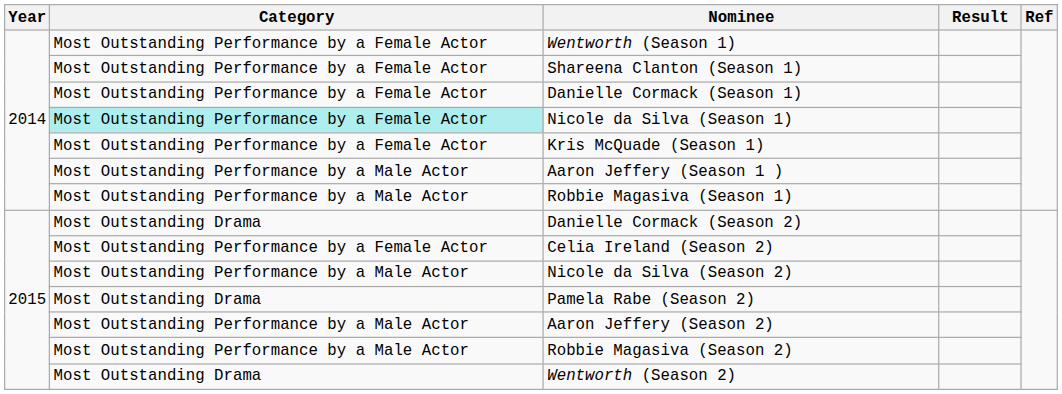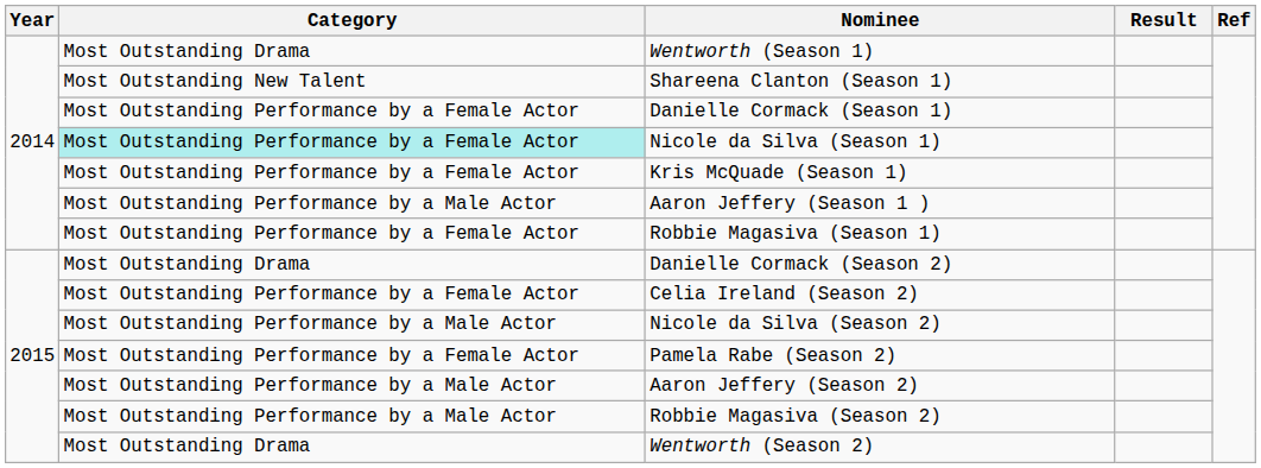 <table class="wikitable">
 <tr>
 <th>Year</th>
 <th width="470">Category</th>
 <th width="375">Nominee</th>
 <th width="65">Result</th>
 <th>Ref</th>
 </tr>
 <tr>
 <td rowspan="7">2014</td>
-<td>Most Outstanding Performance by a Female Actor</td>
+<td>Most Outstanding Drama</td>
 <td><em>Wentworth</em> (Season 1)</td>
 <td></td>
 <td align="center" rowspan="7"><br></td>
 </tr>
 <tr>
-<td>Most Outstanding Performance by a Female Actor</td>
+<td>Most Outstanding New Talent</td>
 <td>Shareena Clanton (Season 1)</td>
 <td></td>
 </tr>
 <tr>
 <td>Most Outstanding Performance by a Female Actor</td>
 <td>Danielle Cormack (Season 1)</td>
 <td></td>
 </tr>
 <tr>
 <td style="background: paleturquoise;">Most Outstanding Performance by a Female Actor</td>
 <td>Nicole da Silva (Season 1)</td>
 <td></td>
 </tr>
 <tr>
 <td>Most Outstanding Performance by a Female Actor</td>
 <td>Kris McQuade (Season 1)</td>
 <td></td>
 </tr>
 <tr>
 <td>Most Outstanding Performance by a Male Actor</td>
 <td>Aaron Jeffery (Season 1 )</td>
 <td></td>
 </tr>
 <tr>
-<td>Most Outstanding Performance by a Male Actor</td>
+<td>Most Outstanding Performance by a Female Actor</td>
 <td>Robbie Magasiva (Season 1)</td>
 <td></td>
 </tr>
 <tr>
 <td rowspan="7">2015</td>
 <td>Most Outstanding Drama</td>
 <td>Danielle Cormack (Season 2)</td>
 <td></td>
 <td align="center" rowspan="7"><br></td>
 </tr>
 <tr>
 <td>Most Outstanding Performance by a Female Actor</td>
 <td>Celia Ireland (Season 2)</td>
 <td></td>
 </tr>
 <tr>
 <td>Most Outstanding Performance by a Male Actor</td>
 <td>Nicole da Silva (Season 2)</td>
 <td></td>
 </tr>
 <tr>
-<td>Most Outstanding Drama</td>
+<td>Most Outstanding Performance by a Female Actor</td>
 <td>Pamela Rabe (Season 2)</td>
 <td></td>
 </tr>
 <tr>
 <td>Most Outstanding Performance by a Male Actor</td>
 <td>Aaron Jeffery (Season 2)</td>
 <td></td>
 </tr>
 <tr>
 <td>Most Outstanding Performance by a Male Actor</td>
 <td>Robbie Magasiva (Season 2)</td>
 <td></td>
 </tr>
 <tr>
 <td>Most Outstanding Drama</td>
 <td><em>Wentworth</em> (Season 2)</td>
 <td></td>
 </tr>
 </table>
